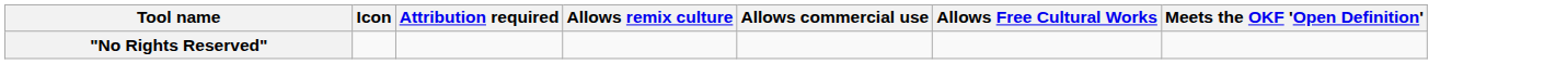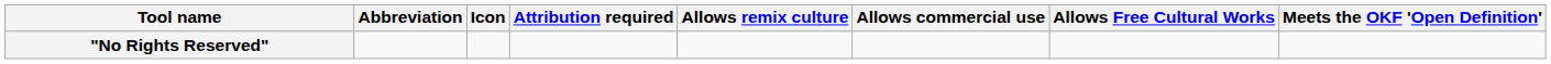 <table class="wikitable">
 <tr>
 <th scope="col" style="width:20em">Tool name</th>
+<th scope="col">Abbreviation</th>
 <th scope="col">Icon</th>
 <th scope="col"><a href='#'>Attribution</a> required</th>
 <th scope="col">Allows <a href='#'>remix culture</a></th>
 <th scope="col">Allows commercial use</th>
 <th scope="col">Allows <a href='#'>Free Cultural Works</a></th>
 <th scope="col">Meets the <a href='#'>OKF</a> '<a href='#'>Open Definition</a>'</th>
 </tr>
 <tr>
 <th scope="row">"No Rights Reserved"</th>
 <td></td>
 <td></td>
 <td></td>
 <td></td>
 <td></td>
 <td></td>
+<td></td>
 </tr>
 </table>
